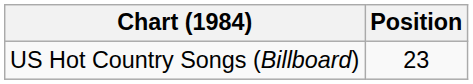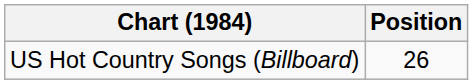 <table class="wikitable">
 <tr>
 <th>Chart (1984)</th>
 <th>Position</th>
 </tr>
 <tr>
 <td>US Hot Country Songs (<em>Billboard</em>)</td>
-<td align="center">23</td>
+<td align="center">26</td>
 </tr>
 </table>
